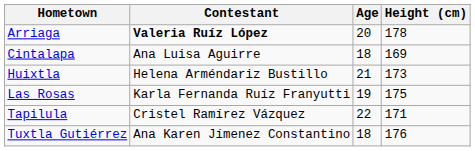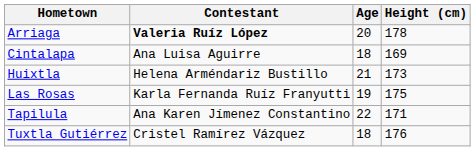 <table class="wikitable sortable" style="font-size: 95%;">
 <tr>
 <th>Hometown</th>
 <th>Contestant</th>
 <th>Age</th>
 <th>Height (cm)</th>
 </tr>
 <tr>
 <td><a href='#'>Arriaga</a></td>
 <td><strong>Valeria Ruíz López</strong></td>
 <td>20</td>
 <td>178</td>
 </tr>
 <tr>
 <td><a href='#'>Cintalapa</a></td>
 <td>Ana Luisa Aguirre</td>
 <td>18</td>
 <td>169</td>
 </tr>
 <tr>
 <td><a href='#'>Huixtla</a></td>
 <td>Helena Arméndariz Bustillo</td>
 <td>21</td>
 <td>173</td>
 </tr>
 <tr>
 <td><a href='#'>Las Rosas</a></td>
 <td>Karla Fernanda Ruíz Franyutti</td>
 <td>19</td>
 <td>175</td>
 </tr>
 <tr>
 <td><a href='#'>Tapilula</a></td>
-<td>Cristel Ramírez Vázquez</td>
+<td>Ana Karen Jímenez Constantino</td>
 <td>22</td>
 <td>171</td>
 </tr>
 <tr>
 <td><a href='#'>Tuxtla Gutiérrez</a></td>
-<td>Ana Karen Jímenez Constantino</td>
+<td>Cristel Ramírez Vázquez</td>
 <td>18</td>
 <td>176</td>
 </tr>
 </table>
